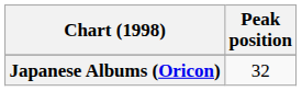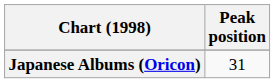 <table class="wikitable plainrowheaders">
 <tr>
 <th scope="col">Chart (1998)</th>
 <th scope="col">Peak<br>position</th>
 </tr>
 <tr>
 </tr>
 <tr>
 </tr>
 <tr>
 <th scope="row">Japanese Albums (<a href='#'>Oricon</a>)</th>
-<td align="center">32</td>
+<td align="center">31</td>
 </tr>
 </table>
